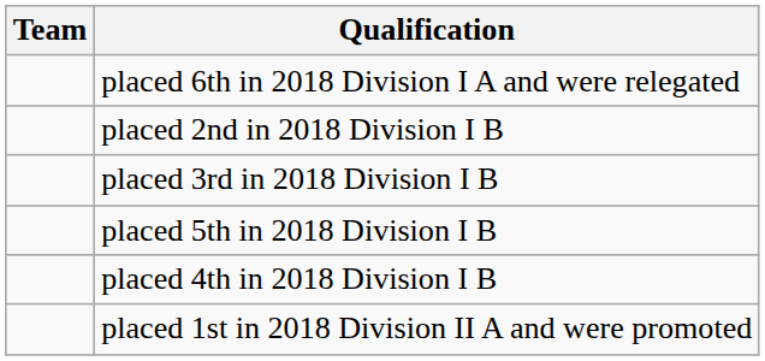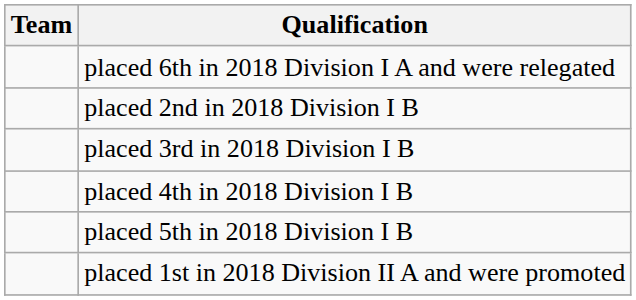 <table class="wikitable">
 <tr>
 <th>Team</th>
 <th>Qualification</th>
 </tr>
 <tr>
 <td></td>
 <td>placed 6th in 2018 Division I A and were relegated</td>
 </tr>
 <tr>
 <td></td>
 <td>placed 2nd in 2018 Division I B</td>
 </tr>
 <tr>
 <td></td>
 <td>placed 3rd in 2018 Division I B</td>
 </tr>
 <tr>
 <td></td>
-<td>placed 5th in 2018 Division I B</td>
+<td>placed 4th in 2018 Division I B</td>
 </tr>
 <tr>
 <td></td>
-<td>placed 4th in 2018 Division I B</td>
+<td>placed 5th in 2018 Division I B</td>
 </tr>
 <tr>
 <td></td>
 <td>placed 1st in 2018 Division II A and were promoted</td>
 </tr>
 </table>
